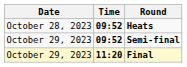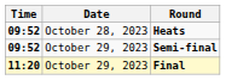 <table class="wikitable">
 <tr>
+<th>Time</th>
 <th>Date</th>
-<th>Time</th>
 <th>Round</th>
 </tr>
 <tr>
+<td><strong>09:52</strong></td>
 <td>October 28, 2023</td>
-<td><strong>09:52</strong></td>
 <td><strong>Heats</strong></td>
 </tr>
 <tr>
+<td><strong>09:52</strong></td>
 <td>October 29, 2023</td>
-<td><strong>09:52</strong></td>
 <td><strong>Semi-final</strong></td>
 </tr>
 <tr style=background:lemonchiffon>
+<td><strong>11:20</strong></td>
 <td>October 29, 2023</td>
-<td><strong>11:20</strong></td>
 <td><strong>Final</strong></td>
 </tr>
 </table>
